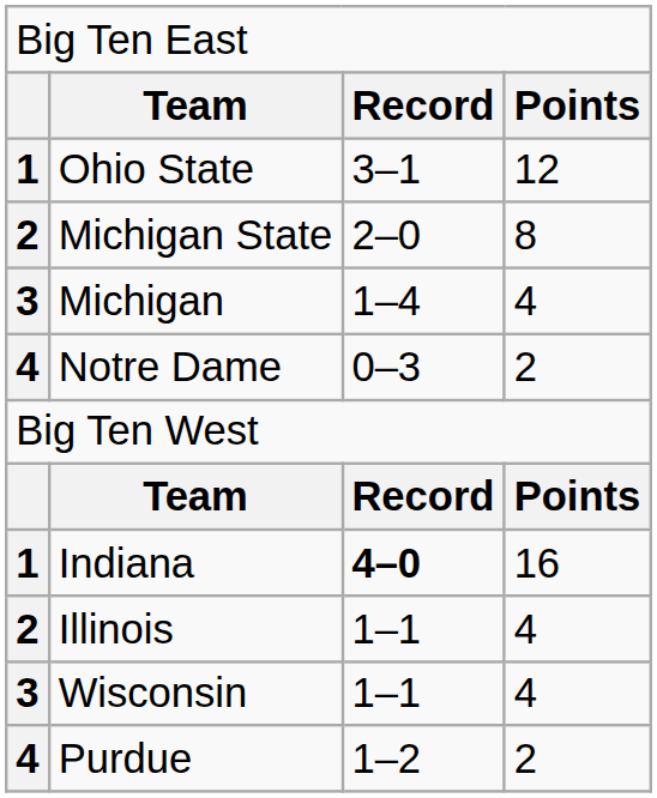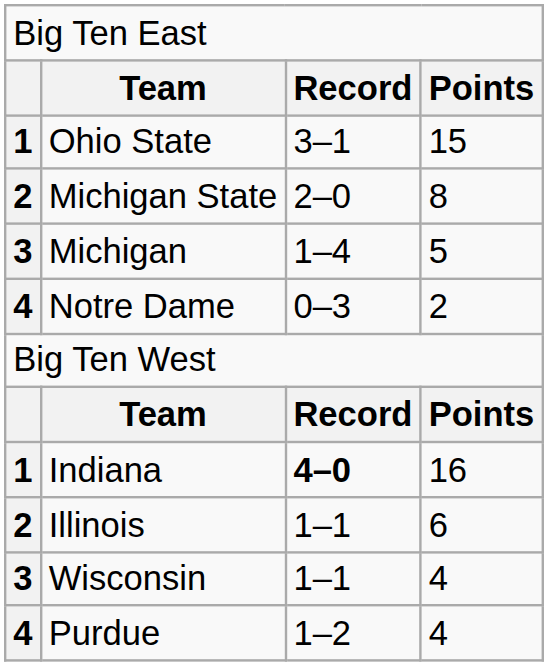 <table class="wikitable sortable collapsible collapsed plainrowheaders" style="font-size:90%;">
 <tr>
 <td colspan=4>Big Ten East</td>
 </tr>
 <tr>
 <th scope=col></th>
 <th scope=col>Team</th>
 <th scope=col>Record</th>
 <th scope=col>Points</th>
 </tr>
 <tr>
 <th align=center>1</th>
 <td align=left> Ohio State</td>
 <td>3–1</td>
-<td>12</td>
+<td>15</td>
 </tr>
 <tr>
 <th align=center>2</th>
 <td align=left> Michigan State</td>
 <td>2–0</td>
 <td>8</td>
 </tr>
 <tr>
 <th align=center>3</th>
 <td align=left> Michigan</td>
 <td>1–4</td>
-<td>4</td>
+<td>5</td>
 </tr>
 <tr>
 <th align=center>4</th>
 <td align=left> Notre Dame</td>
 <td>0–3</td>
 <td>2</td>
 </tr>
 <tr>
 <td colspan=4>Big Ten West</td>
 </tr>
 <tr>
 <th scope=col></th>
 <th scope=col>Team</th>
 <th scope=col>Record</th>
 <th scope=col>Points</th>
 </tr>
 <tr>
 <th align=center>1</th>
 <td align=left> Indiana</td>
 <td><strong>4–0</strong></td>
 <td>16</td>
 </tr>
 <tr>
 <th align=center>2</th>
 <td align=left> Illinois</td>
 <td>1–1</td>
-<td>4</td>
+<td>6</td>
 </tr>
 <tr>
 <th align=center>3</th>
 <td align=left> Wisconsin</td>
 <td>1–1</td>
 <td>4</td>
 </tr>
 <tr>
 <th align=center>4</th>
 <td align=left> Purdue</td>
 <td>1–2</td>
-<td>2</td>
+<td>4</td>
 </tr>
 </table>
